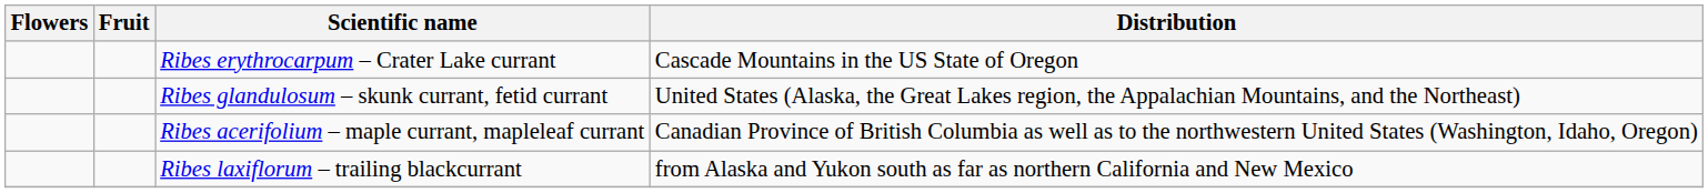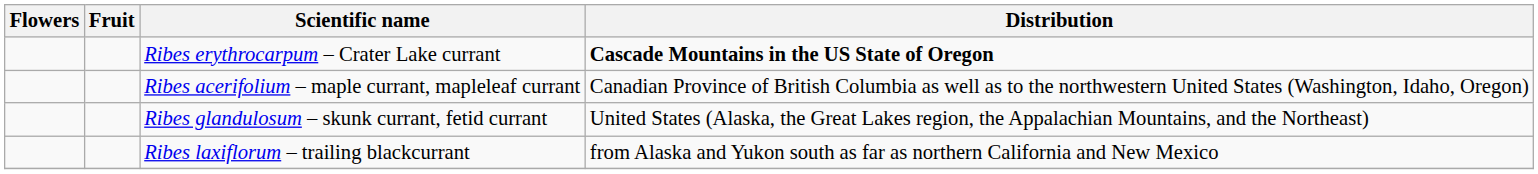 <table class="wikitable">
 <tr>
 <th>Flowers</th>
 <th>Fruit</th>
 <th>Scientific name</th>
 <th>Distribution</th>
 </tr>
 <tr>
 <td></td>
 <td></td>
 <td><em><a href='#'>Ribes erythrocarpum</a></em>  – Crater Lake currant</td>
-<td>Cascade Mountains in the US State of Oregon</td>
+<td><strong>Cascade Mountains in the US State of Oregon</strong></td>
+</tr>
+<tr>
+<td></td>
+<td></td>
+<td><em><a href='#'>Ribes acerifolium</a></em>  – maple currant, mapleleaf currant</td>
+<td>Canadian Province of British Columbia as well as to the northwestern United States (Washington, Idaho, Oregon)</td>
 </tr>
 <tr>
 <td></td>
 <td></td>
 <td><em><a href='#'>Ribes glandulosum</a></em>  – skunk currant, fetid currant</td>
 <td>United States (Alaska, the Great Lakes region, the Appalachian Mountains, and the Northeast)</td>
 </tr>
 <tr>
 <td></td>
 <td></td>
-<td><em><a href='#'>Ribes acerifolium</a></em>  – maple currant, mapleleaf currant</td>
-<td>Canadian Province of British Columbia as well as to the northwestern United States (Washington, Idaho, Oregon)</td>
-</tr>
-<tr>
-<td></td>
-<td></td>
 <td><em><a href='#'>Ribes laxiflorum</a></em>  – trailing blackcurrant</td>
 <td>from Alaska and Yukon south as far as northern California and New Mexico</td>
 </tr>
 <tr>
 </tr>
 </table>
